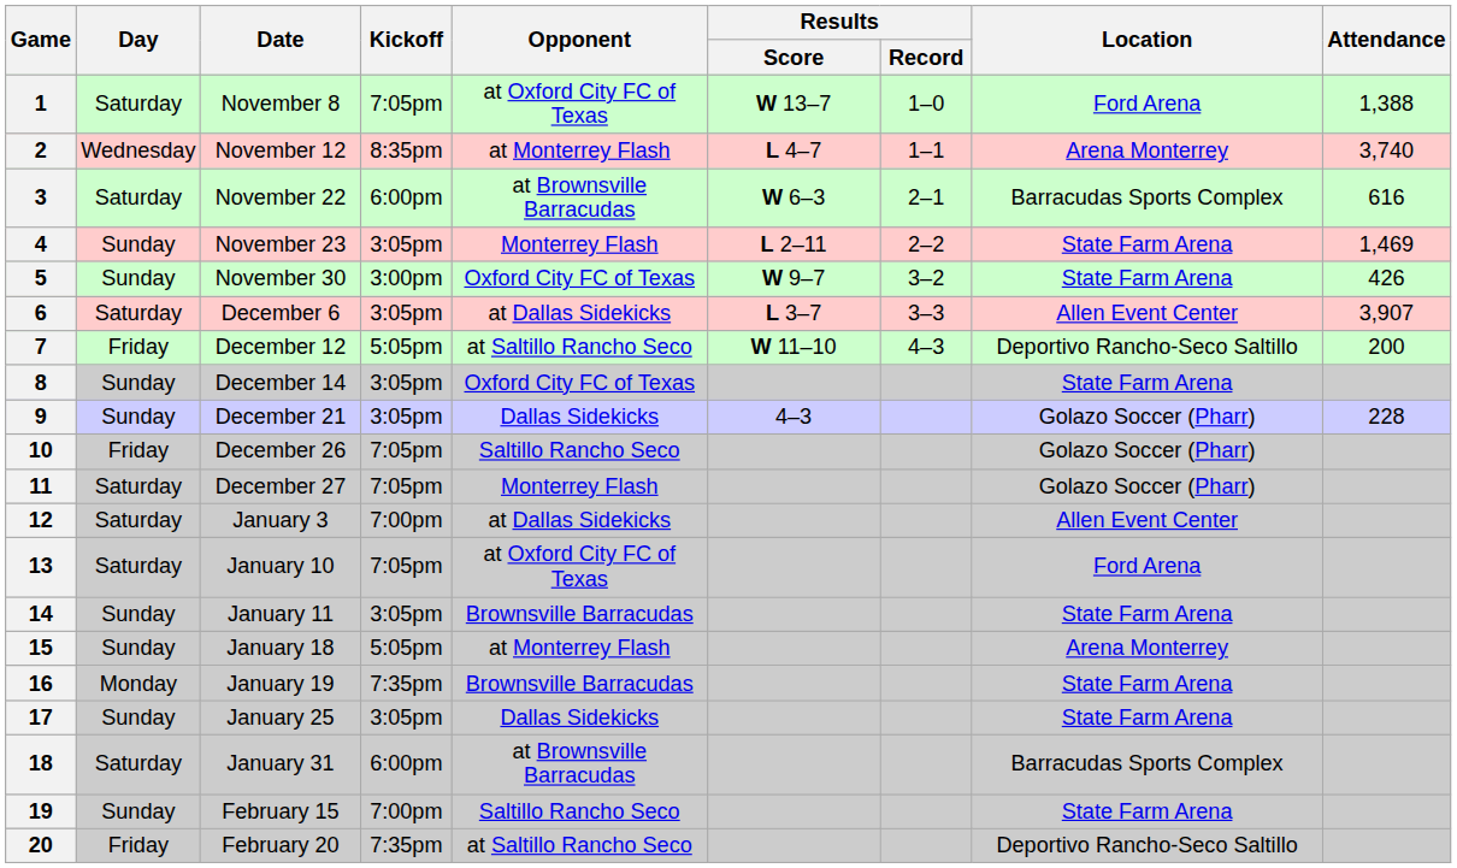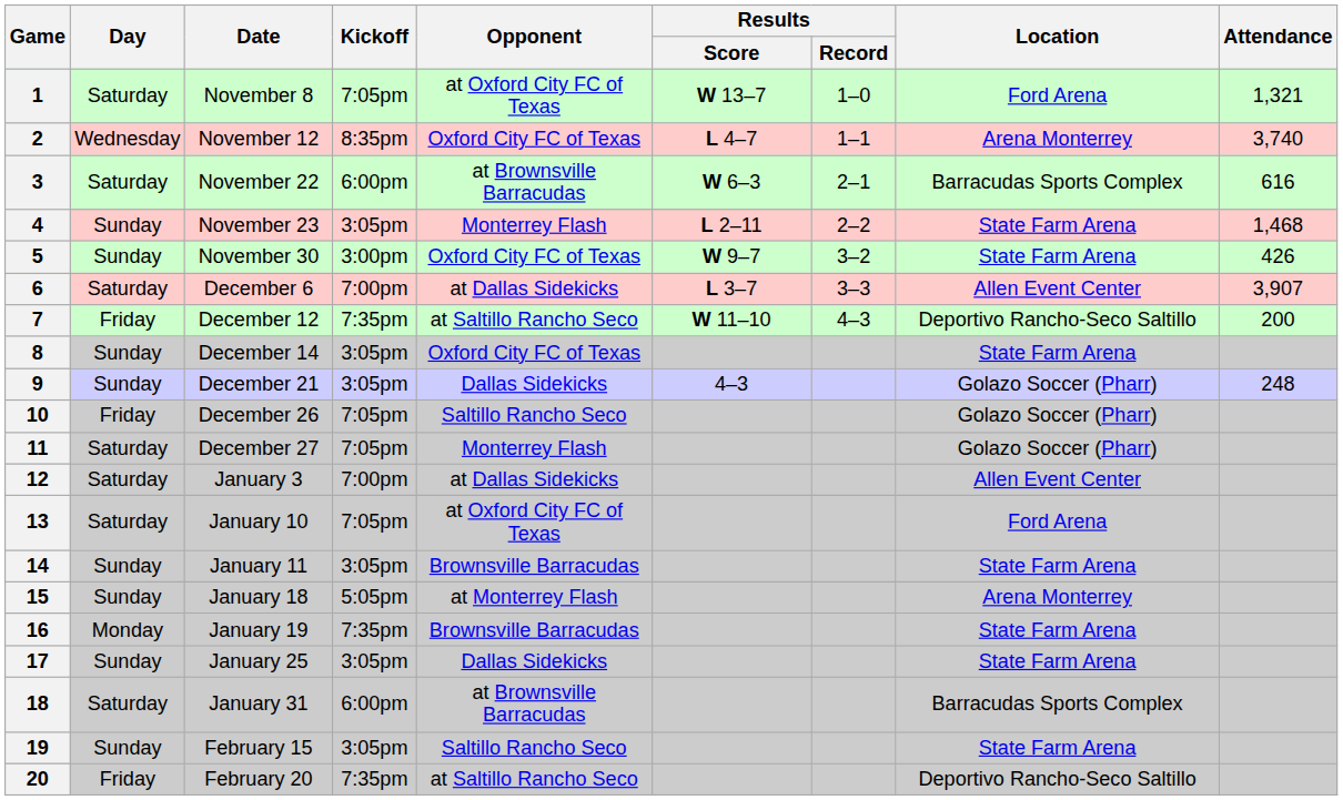 <table class="wikitable">
 <tr>
 <th rowspan="2" width="40">Game</th>
 <th rowspan="2" width="60">Day</th>
 <th rowspan="2" width="110">Date</th>
 <th rowspan="2" width="60">Kickoff</th>
 <th rowspan="2" width="180">Opponent</th>
 <th colspan="2" width="180">Results</th>
 <th rowspan="2" width="250">Location</th>
 <th rowspan="2" width="80">Attendance</th>
 </tr>
 <tr>
 <th width="120">Score</th>
 <th width="60">Record</th>
 </tr>
 <tr align="center" bgcolor="#CCFFCC">
 <th>1</th>
 <td>Saturday</td>
 <td>November 8</td>
 <td>7:05pm</td>
 <td>at <a href='#'>Oxford City FC of Texas</a></td>
 <td><strong>W</strong> 13–7</td>
 <td>1–0</td>
 <td><a href='#'>Ford Arena</a></td>
-<td>1,388</td>
+<td>1,321</td>
 </tr>
 <tr align="center" bgcolor="#FFCCCC">
 <th>2</th>
 <td>Wednesday</td>
 <td>November 12</td>
 <td>8:35pm</td>
-<td>at <a href='#'>Monterrey Flash</a></td>
+<td><a href='#'>Oxford City FC of Texas</a></td>
 <td><strong>L</strong> 4–7</td>
 <td>1–1</td>
 <td><a href='#'>Arena Monterrey</a></td>
 <td>3,740</td>
 </tr>
 <tr align="center" bgcolor="#CCFFCC">
 <th>3</th>
 <td>Saturday</td>
 <td>November 22</td>
 <td>6:00pm</td>
 <td>at <a href='#'>Brownsville Barracudas</a></td>
 <td><strong>W</strong> 6–3</td>
 <td>2–1</td>
 <td>Barracudas Sports Complex</td>
 <td>616</td>
 </tr>
 <tr align="center" bgcolor="#FFCCCC">
 <th>4</th>
 <td>Sunday</td>
 <td>November 23</td>
 <td>3:05pm</td>
 <td><a href='#'>Monterrey Flash</a></td>
 <td><strong>L</strong> 2–11</td>
 <td>2–2</td>
 <td><a href='#'>State Farm Arena</a></td>
-<td>1,469</td>
+<td>1,468</td>
 </tr>
 <tr align="center" bgcolor="#CCFFCC">
 <th>5</th>
 <td>Sunday</td>
 <td>November 30</td>
 <td>3:00pm</td>
 <td><a href='#'>Oxford City FC of Texas</a></td>
 <td><strong>W</strong> 9–7</td>
 <td>3–2</td>
 <td><a href='#'>State Farm Arena</a></td>
 <td>426</td>
 </tr>
 <tr align="center" bgcolor="#FFCCCC">
 <th>6</th>
 <td>Saturday</td>
 <td>December 6</td>
-<td>3:05pm</td>
+<td>7:00pm</td>
 <td>at <a href='#'>Dallas Sidekicks</a></td>
 <td><strong>L</strong> 3–7</td>
 <td>3–3</td>
 <td><a href='#'>Allen Event Center</a></td>
 <td>3,907</td>
 </tr>
 <tr align="center" bgcolor="#CCFFCC">
 <th>7</th>
 <td>Friday</td>
 <td>December 12</td>
-<td>5:05pm</td>
+<td>7:35pm</td>
 <td>at <a href='#'>Saltillo Rancho Seco</a></td>
 <td><strong>W</strong> 11–10</td>
 <td>4–3</td>
 <td>Deportivo Rancho-Seco Saltillo</td>
 <td>200</td>
 </tr>
 <tr align="center" bgcolor="#CCCCCC">
 <th>8</th>
 <td>Sunday</td>
 <td>December 14</td>
 <td>3:05pm</td>
 <td><a href='#'>Oxford City FC of Texas</a></td>
 <td></td>
 <td></td>
 <td><a href='#'>State Farm Arena</a></td>
 <td></td>
 </tr>
 <tr align="center" bgcolor="#CCCCFF">
 <th>9</th>
 <td>Sunday</td>
 <td>December 21</td>
 <td>3:05pm</td>
 <td><a href='#'>Dallas Sidekicks</a></td>
 <td>4–3</td>
 <td></td>
 <td>Golazo Soccer (<a href='#'>Pharr</a>)</td>
-<td>228</td>
+<td>248</td>
 </tr>
 <tr align="center" bgcolor="#CCCCCC">
 <th>10</th>
 <td>Friday</td>
 <td>December 26</td>
 <td>7:05pm</td>
 <td><a href='#'>Saltillo Rancho Seco</a></td>
 <td></td>
 <td></td>
 <td>Golazo Soccer (<a href='#'>Pharr</a>)</td>
 <td></td>
 </tr>
 <tr align="center" bgcolor="#CCCCCC">
 <th>11</th>
 <td>Saturday</td>
 <td>December 27</td>
 <td>7:05pm</td>
 <td><a href='#'>Monterrey Flash</a></td>
 <td></td>
 <td></td>
 <td>Golazo Soccer (<a href='#'>Pharr</a>)</td>
 <td></td>
 </tr>
 <tr align="center" bgcolor="#CCCCCC">
 <th>12</th>
 <td>Saturday</td>
 <td>January 3</td>
 <td>7:00pm</td>
 <td>at <a href='#'>Dallas Sidekicks</a></td>
 <td></td>
 <td></td>
 <td><a href='#'>Allen Event Center</a></td>
 <td></td>
 </tr>
 <tr align="center" bgcolor="#CCCCCC">
 <th>13</th>
 <td>Saturday</td>
 <td>January 10</td>
 <td>7:05pm</td>
 <td>at <a href='#'>Oxford City FC of Texas</a></td>
 <td></td>
 <td></td>
 <td><a href='#'>Ford Arena</a></td>
 <td></td>
 </tr>
 <tr align="center" bgcolor="#CCCCCC">
 <th>14</th>
 <td>Sunday</td>
 <td>January 11</td>
 <td>3:05pm</td>
 <td><a href='#'>Brownsville Barracudas</a></td>
 <td></td>
 <td></td>
 <td><a href='#'>State Farm Arena</a></td>
 <td></td>
 </tr>
 <tr align="center" bgcolor="#CCCCCC">
 <th>15</th>
 <td>Sunday</td>
 <td>January 18</td>
 <td>5:05pm</td>
 <td>at <a href='#'>Monterrey Flash</a></td>
 <td></td>
 <td></td>
 <td><a href='#'>Arena Monterrey</a></td>
 <td></td>
 </tr>
 <tr align="center" bgcolor="#CCCCCC">
 <th>16</th>
 <td>Monday</td>
 <td>January 19</td>
 <td>7:35pm</td>
 <td><a href='#'>Brownsville Barracudas</a></td>
 <td></td>
 <td></td>
 <td><a href='#'>State Farm Arena</a></td>
 <td></td>
 </tr>
 <tr align="center" bgcolor="#CCCCCC">
 <th>17</th>
 <td>Sunday</td>
 <td>January 25</td>
 <td>3:05pm</td>
 <td><a href='#'>Dallas Sidekicks</a></td>
 <td></td>
 <td></td>
 <td><a href='#'>State Farm Arena</a></td>
 <td></td>
 </tr>
 <tr align="center" bgcolor="#CCCCCC">
 <th>18</th>
 <td>Saturday</td>
 <td>January 31</td>
 <td>6:00pm</td>
 <td>at <a href='#'>Brownsville Barracudas</a></td>
 <td></td>
 <td></td>
 <td>Barracudas Sports Complex</td>
 <td></td>
 </tr>
 <tr align="center" bgcolor="#CCCCCC">
 <th>19</th>
 <td>Sunday</td>
 <td>February 15</td>
-<td>7:00pm</td>
+<td>3:05pm</td>
 <td><a href='#'>Saltillo Rancho Seco</a></td>
 <td></td>
 <td></td>
 <td><a href='#'>State Farm Arena</a></td>
 <td></td>
 </tr>
 <tr align="center" bgcolor="#CCCCCC">
 <th>20</th>
 <td>Friday</td>
 <td>February 20</td>
 <td>7:35pm</td>
 <td>at <a href='#'>Saltillo Rancho Seco</a></td>
 <td></td>
 <td></td>
 <td>Deportivo Rancho-Seco Saltillo</td>
 <td></td>
 </tr>
 </table>
